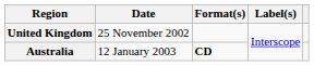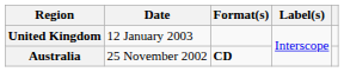 <table class="wikitable plainrowheaders">
 <tr>
 <th scope="col">Region</th>
 <th scope="col">Date</th>
 <th scope="col">Format(s)</th>
 <th scope="col">Label(s)</th>
 <th scope="col"></th>
 </tr>
 <tr>
 <th scope="row">United Kingdom</th>
-<td>25 November 2002</td>
+<td>12 January 2003</td>
 <td></td>
 <td rowspan="2"><a href='#'>Interscope</a></td>
 <td align="center"></td>
 </tr>
 <tr>
 <th scope="row">Australia</th>
-<td>12 January 2003</td>
+<td>25 November 2002</td>
 <td><strong>CD</strong></td>
 <td align="center"></td>
 </tr>
 </table>
